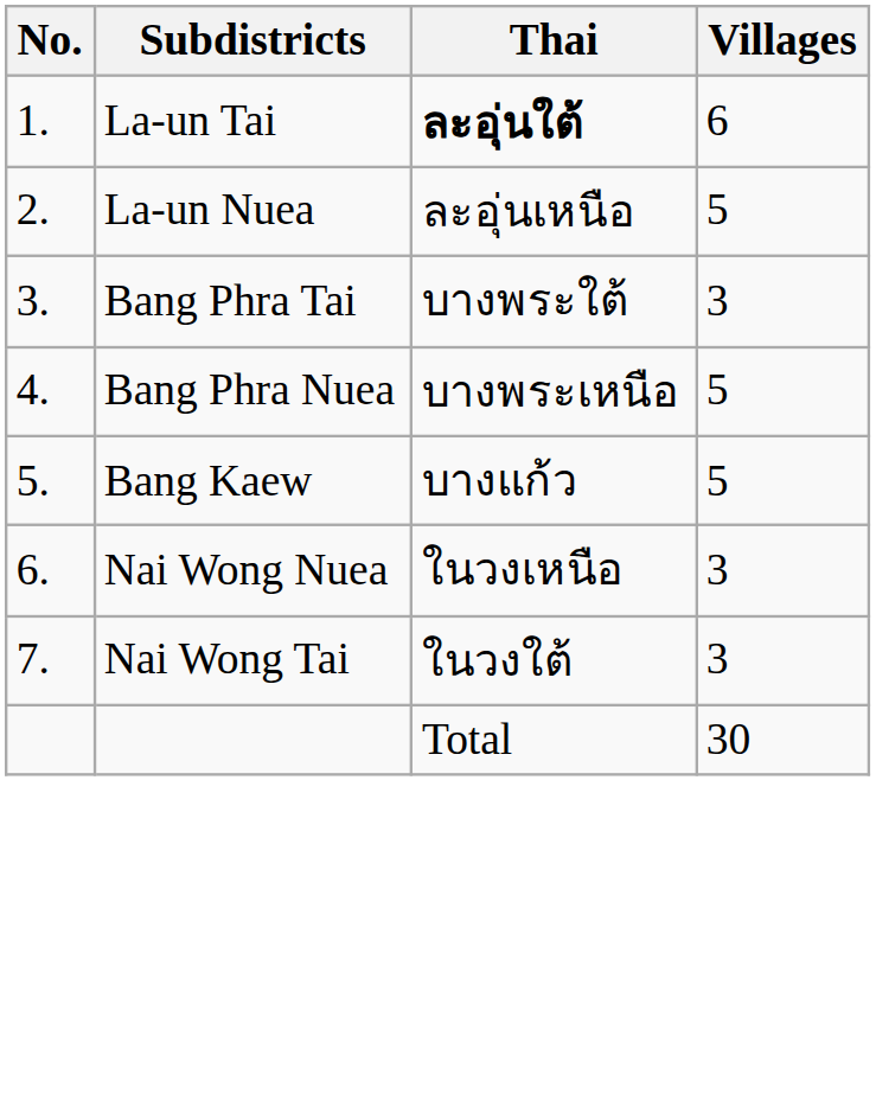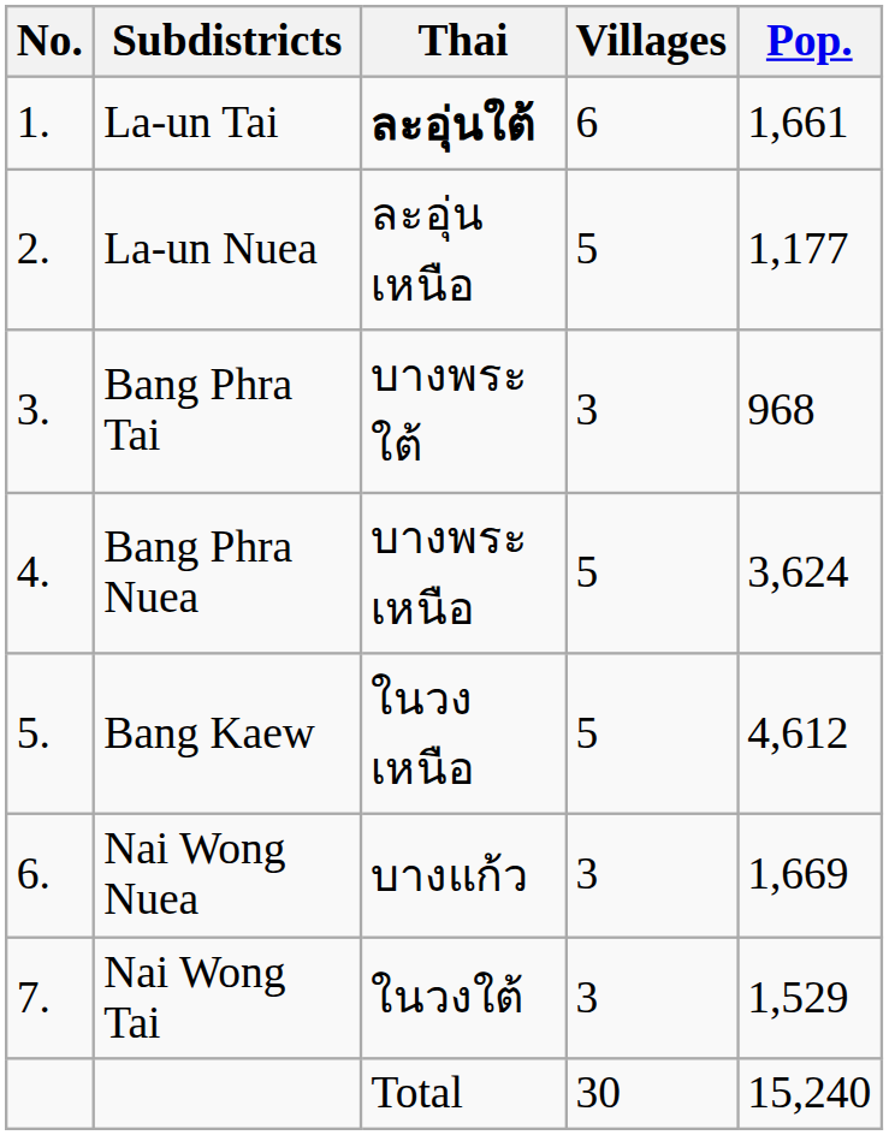 <table class="wikitable" style="width:50%;">
 <tr>
 <th>No.</th>
 <th>Subdistricts</th>
 <th>Thai</th>
 <th>Villages</th>
+<th><a href='#'>Pop.</a></th>
 </tr>
 <tr>
 <td>1.</td>
 <td>La-un Tai</td>
 <td><strong>ละอุ่นใต้</strong></td>
 <td>6</td>
+<td>1,661</td>
 </tr>
 <tr>
 <td>2.</td>
 <td>La-un Nuea</td>
 <td>ละอุ่นเหนือ</td>
 <td>5</td>
+<td>1,177</td>
 </tr>
 <tr>
 <td>3.</td>
 <td>Bang Phra Tai</td>
 <td>บางพระใต้</td>
 <td>3</td>
+<td>968</td>
 </tr>
 <tr>
 <td>4.</td>
 <td>Bang Phra Nuea</td>
 <td>บางพระเหนือ</td>
 <td>5</td>
+<td>3,624</td>
 </tr>
 <tr>
 <td>5.</td>
 <td>Bang Kaew</td>
-<td>บางแก้ว</td>
+<td>ในวงเหนือ</td>
 <td>5</td>
+<td>4,612</td>
 </tr>
 <tr>
 <td>6.</td>
 <td>Nai Wong Nuea</td>
-<td>ในวงเหนือ</td>
+<td>บางแก้ว</td>
 <td>3</td>
+<td>1,669</td>
 </tr>
 <tr>
 <td>7.</td>
 <td>Nai Wong Tai</td>
 <td>ในวงใต้</td>
 <td>3</td>
+<td>1,529</td>
 </tr>
 <tr>
 <td></td>
 <td></td>
 <td>Total</td>
 <td>30</td>
+<td>15,240</td>
 </tr>
 </table>
